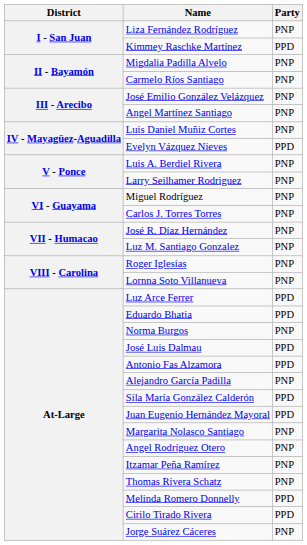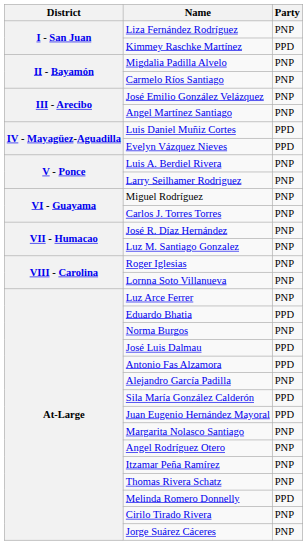 <table class="wikitable sortable">
 <tr>
 <th width=10>District</th>
 <th>Name</th>
 <th>Party</th>
 </tr>
 <tr>
 <th rowspan=2><a href='#'>I</a> - <a href='#'>San Juan</a></th>
 <td><a href='#'>Liza Fernández Rodríguez</a></td>
 <td>PNP</td>
 </tr>
 <tr>
 <td><a href='#'>Kimmey Raschke Martínez</a></td>
 <td>PPD</td>
 </tr>
 <tr>
 <th rowspan=2><a href='#'>II</a> - <a href='#'>Bayamón</a></th>
 <td><a href='#'>Migdalia Padilla Alvelo</a></td>
 <td>PNP</td>
 </tr>
 <tr>
 <td><a href='#'>Carmelo Ríos Santiago</a></td>
 <td>PNP</td>
 </tr>
 <tr>
 <th rowspan=2><a href='#'>III</a> - <a href='#'>Arecibo</a></th>
 <td><a href='#'>José Emilio González Velázquez</a></td>
 <td>PNP</td>
 </tr>
 <tr>
 <td><a href='#'>Angel Martínez Santiago</a></td>
 <td>PNP</td>
 </tr>
 <tr>
 <th nowrap rowspan=2><a href='#'>IV</a> - <a href='#'>Mayagüez</a>-<a href='#'>Aguadilla</a></th>
 <td><a href='#'>Luis Daniel Muñiz Cortes</a></td>
-<td>PNP</td>
+<td>PPD</td>
 </tr>
 <tr>
 <td><a href='#'>Evelyn Vázquez Nieves</a></td>
 <td>PPD</td>
 </tr>
 <tr>
 <th rowspan=2><a href='#'>V</a> - <a href='#'>Ponce</a></th>
 <td><a href='#'>Luis A. Berdiel Rivera</a></td>
 <td>PNP</td>
 </tr>
 <tr>
 <td><a href='#'>Larry Seilhamer Rodriguez</a></td>
 <td>PNP</td>
 </tr>
 <tr>
 <th rowspan=2><a href='#'>VI</a> - <a href='#'>Guayama</a></th>
 <td>Miguel Rodríguez</td>
 <td>PNP</td>
 </tr>
 <tr>
 <td><a href='#'>Carlos J. Torres Torres</a></td>
 <td>PNP</td>
 </tr>
 <tr>
 <th rowspan=2><a href='#'>VII</a> - <a href='#'>Humacao</a></th>
 <td><a href='#'>José R. Díaz Hernández</a></td>
 <td>PNP</td>
 </tr>
 <tr>
 <td><a href='#'>Luz M. Santiago Gonzalez</a></td>
 <td>PNP</td>
 </tr>
 <tr>
 <th rowspan=2><a href='#'>VIII</a> - <a href='#'>Carolina</a></th>
 <td><a href='#'>Roger Iglesias</a></td>
 <td>PNP</td>
 </tr>
 <tr>
 <td><a href='#'>Lornna Soto Villanueva</a></td>
 <td>PNP</td>
 </tr>
 <tr>
 <th rowspan= 15>At-Large</th>
 <td><a href='#'>Luz Arce Ferrer</a></td>
-<td>PPD</td>
+<td>PNP</td>
 </tr>
 <tr>
 <td><a href='#'>Eduardo Bhatia</a></td>
 <td>PPD</td>
 </tr>
 <tr>
 <td><a href='#'>Norma Burgos</a></td>
 <td>PNP</td>
 </tr>
 <tr>
 <td><a href='#'>José Luis Dalmau</a></td>
 <td>PPD</td>
 </tr>
 <tr>
 <td><a href='#'>Antonio Fas Alzamora</a></td>
 <td>PPD</td>
 </tr>
 <tr>
 <td><a href='#'>Alejandro García Padilla</a></td>
 <td>PNP</td>
 </tr>
 <tr>
 <td><a href='#'>Sila María González Calderón</a></td>
 <td>PPD</td>
 </tr>
 <tr>
 <td><a href='#'>Juan Eugenio Hernández Mayoral</a></td>
 <td>PPD</td>
 </tr>
 <tr>
 <td><a href='#'>Margarita Nolasco Santiago</a></td>
 <td>PNP</td>
 </tr>
 <tr>
 <td><a href='#'>Angel Rodríguez Otero</a></td>
 <td>PNP</td>
 </tr>
 <tr>
 <td><a href='#'>Itzamar Peña Ramírez</a></td>
 <td>PNP</td>
 </tr>
 <tr>
 <td><a href='#'>Thomas Rivera Schatz</a></td>
 <td>PNP</td>
 </tr>
 <tr>
 <td><a href='#'>Melinda Romero Donnelly</a></td>
 <td>PPD</td>
 </tr>
 <tr>
 <td><a href='#'>Cirilo Tirado Rivera</a></td>
-<td>PPD</td>
+<td>PNP</td>
 </tr>
 <tr>
 <td><a href='#'>Jorge Suárez Cáceres</a></td>
 <td>PNP</td>
 </tr>
 </table>
